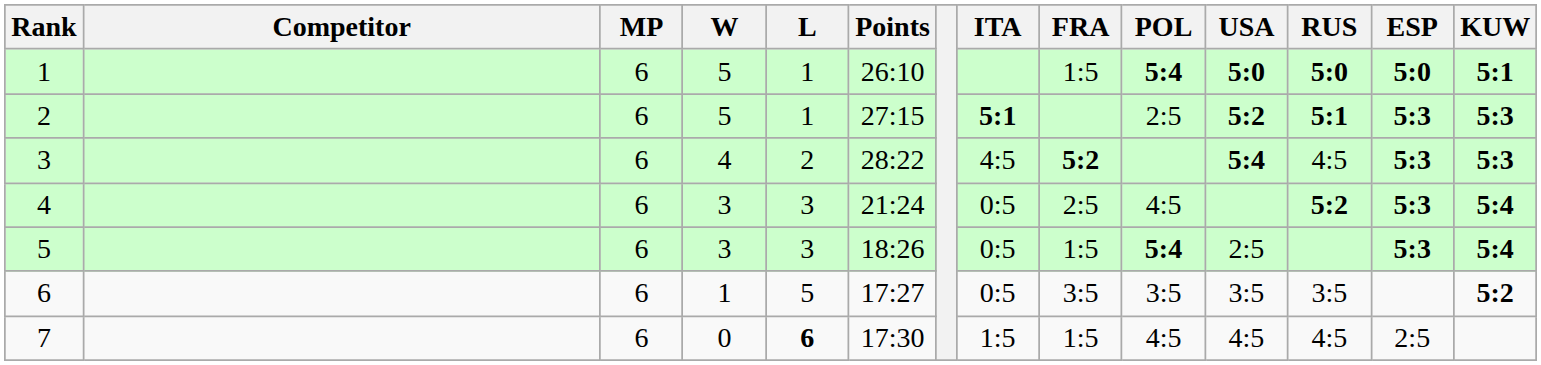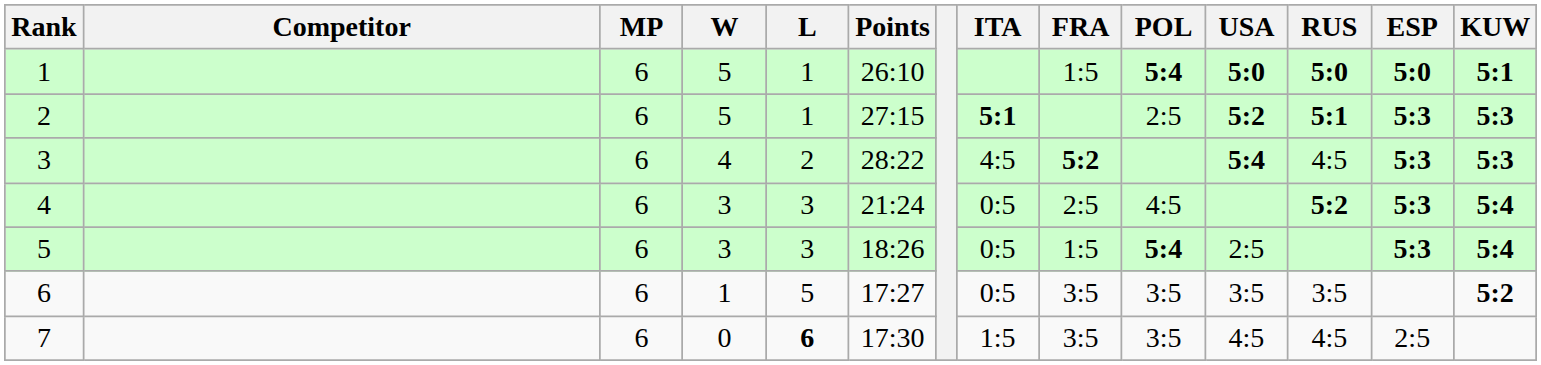 <table class="wikitable" style="text-align:center">
 <tr>
 <th>Rank</th>
 <th style="width:18em">Competitor</th>
 <th style="width:2.5em">MP</th>
 <th style="width:2.5em">W</th>
 <th style="width:2.5em">L</th>
 <th>Points</th>
 <th rowspan="8"> </th>
 <th style="width:2.5em">ITA</th>
 <th style="width:2.5em">FRA</th>
 <th style="width:2.5em">POL</th>
 <th style="width:2.5em">USA</th>
 <th style="width:2.5em">RUS</th>
 <th style="width:2.5em">ESP</th>
 <th style="width:2.5em">KUW</th>
 </tr>
 <tr style="background:#cfc;">
 <td>1</td>
 <td style="text-align:left"></td>
 <td>6</td>
 <td>5</td>
 <td>1</td>
 <td>26:10</td>
 <td></td>
 <td>1:5</td>
 <td><strong>5:4</strong></td>
 <td><strong>5:0</strong></td>
 <td><strong>5:0</strong></td>
 <td><strong>5:0</strong></td>
 <td><strong>5:1</strong></td>
 </tr>
 <tr style="background:#cfc;">
 <td>2</td>
 <td style="text-align:left"></td>
 <td>6</td>
 <td>5</td>
 <td>1</td>
 <td>27:15</td>
 <td><strong>5:1</strong></td>
 <td></td>
 <td>2:5</td>
 <td><strong>5:2</strong></td>
 <td><strong>5:1</strong></td>
 <td><strong>5:3</strong></td>
 <td><strong>5:3</strong></td>
 </tr>
 <tr style="background:#cfc;">
 <td>3</td>
 <td style="text-align:left"></td>
 <td>6</td>
 <td>4</td>
 <td>2</td>
 <td>28:22</td>
 <td>4:5</td>
 <td><strong>5:2</strong></td>
 <td></td>
 <td><strong>5:4</strong></td>
 <td>4:5</td>
 <td><strong>5:3</strong></td>
 <td><strong>5:3</strong></td>
 </tr>
 <tr style="background:#cfc;">
 <td>4</td>
 <td style="text-align:left"></td>
 <td>6</td>
 <td>3</td>
 <td>3</td>
 <td>21:24</td>
 <td>0:5</td>
 <td>2:5</td>
 <td>4:5</td>
 <td></td>
 <td><strong>5:2</strong></td>
 <td><strong>5:3</strong></td>
 <td><strong>5:4</strong></td>
 </tr>
 <tr style="background:#cfc;">
 <td>5</td>
 <td style="text-align:left"></td>
 <td>6</td>
 <td>3</td>
 <td>3</td>
 <td>18:26</td>
 <td>0:5</td>
 <td>1:5</td>
 <td><strong>5:4</strong></td>
 <td>2:5</td>
 <td></td>
 <td><strong>5:3</strong></td>
 <td><strong>5:4</strong></td>
 </tr>
 <tr>
 <td>6</td>
 <td style="text-align:left"></td>
 <td>6</td>
 <td>1</td>
 <td>5</td>
 <td>17:27</td>
 <td>0:5</td>
 <td>3:5</td>
 <td>3:5</td>
 <td>3:5</td>
 <td>3:5</td>
 <td></td>
 <td><strong>5:2</strong></td>
 </tr>
 <tr>
 <td>7</td>
 <td style="text-align:left"></td>
 <td>6</td>
 <td>0</td>
 <td><strong>6</strong></td>
 <td>17:30</td>
 <td>1:5</td>
-<td>1:5</td>
-<td>4:5</td>
+<td>3:5</td>
+<td>3:5</td>
 <td>4:5</td>
 <td>4:5</td>
 <td>2:5</td>
 <td></td>
 </tr>
 </table>
